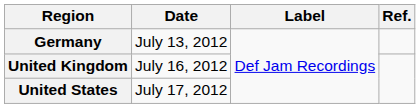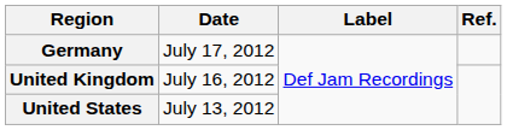 <table class="wikitable plainrowheaders">
 <tr>
 <th scope="col">Region</th>
 <th scope="col">Date</th>
 <th scope="col">Label</th>
 <th scope="col">Ref.</th>
 </tr>
 <tr>
 <th scope="row">Germany</th>
-<td>July 13, 2012</td>
+<td>July 17, 2012</td>
 <td rowspan="3"><a href='#'>Def Jam Recordings</a></td>
 <td></td>
 </tr>
 <tr>
 <th scope="row">United Kingdom</th>
 <td>July 16, 2012</td>
 <td rowspan="2"></td>
 </tr>
 <tr>
 <th scope="row">United States</th>
-<td>July 17, 2012</td>
+<td>July 13, 2012</td>
 </tr>
 </table>
